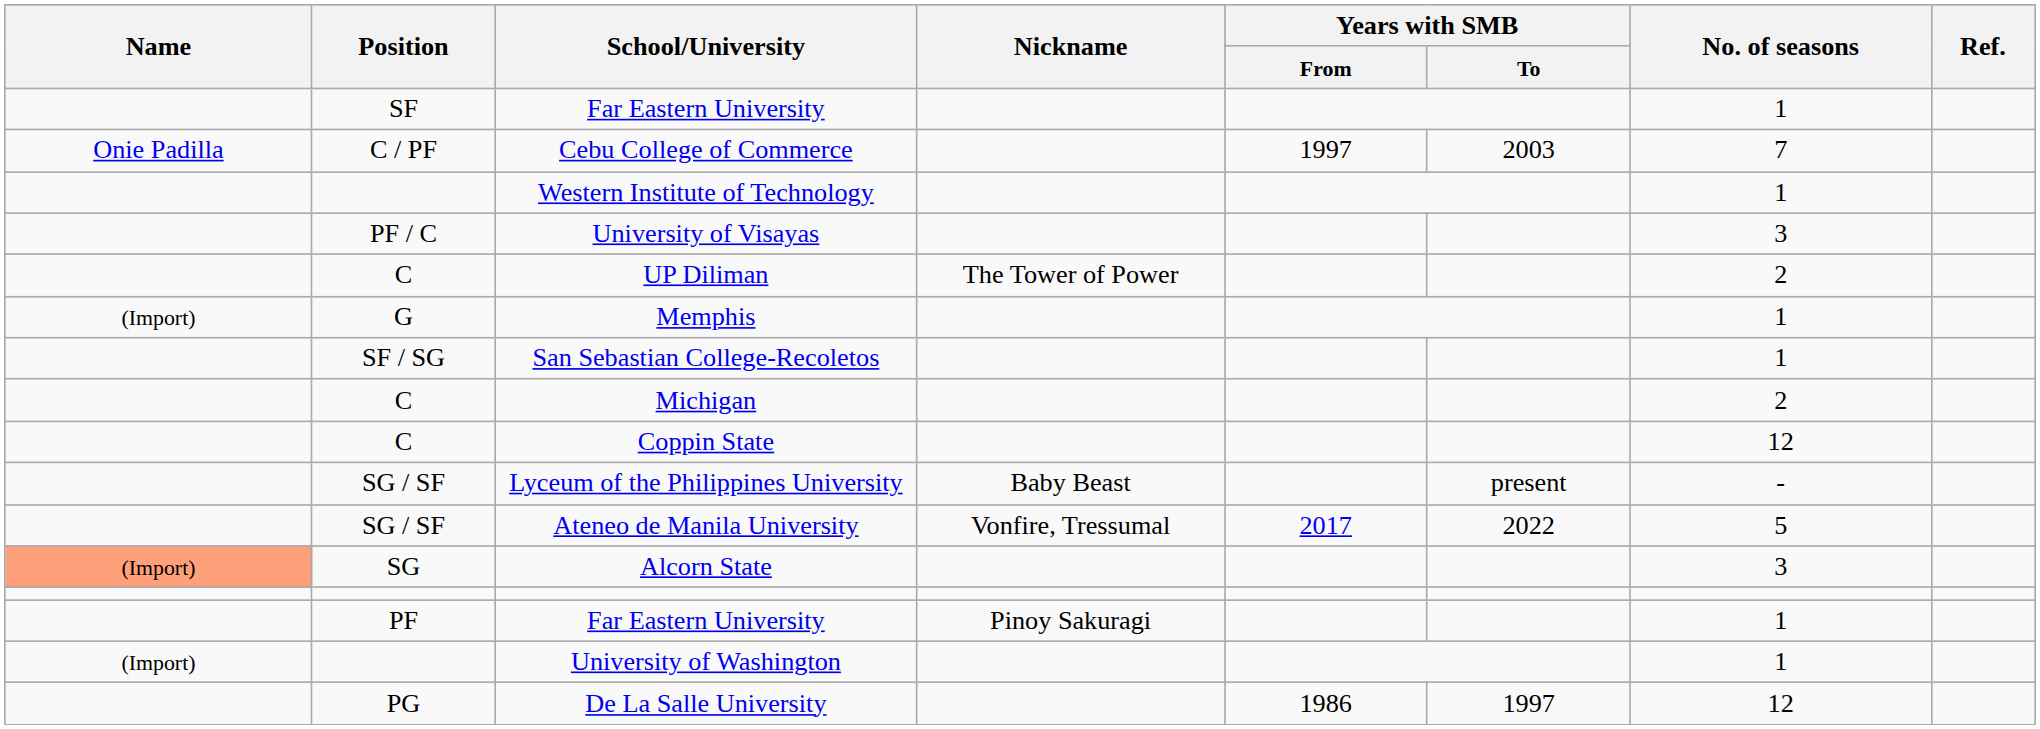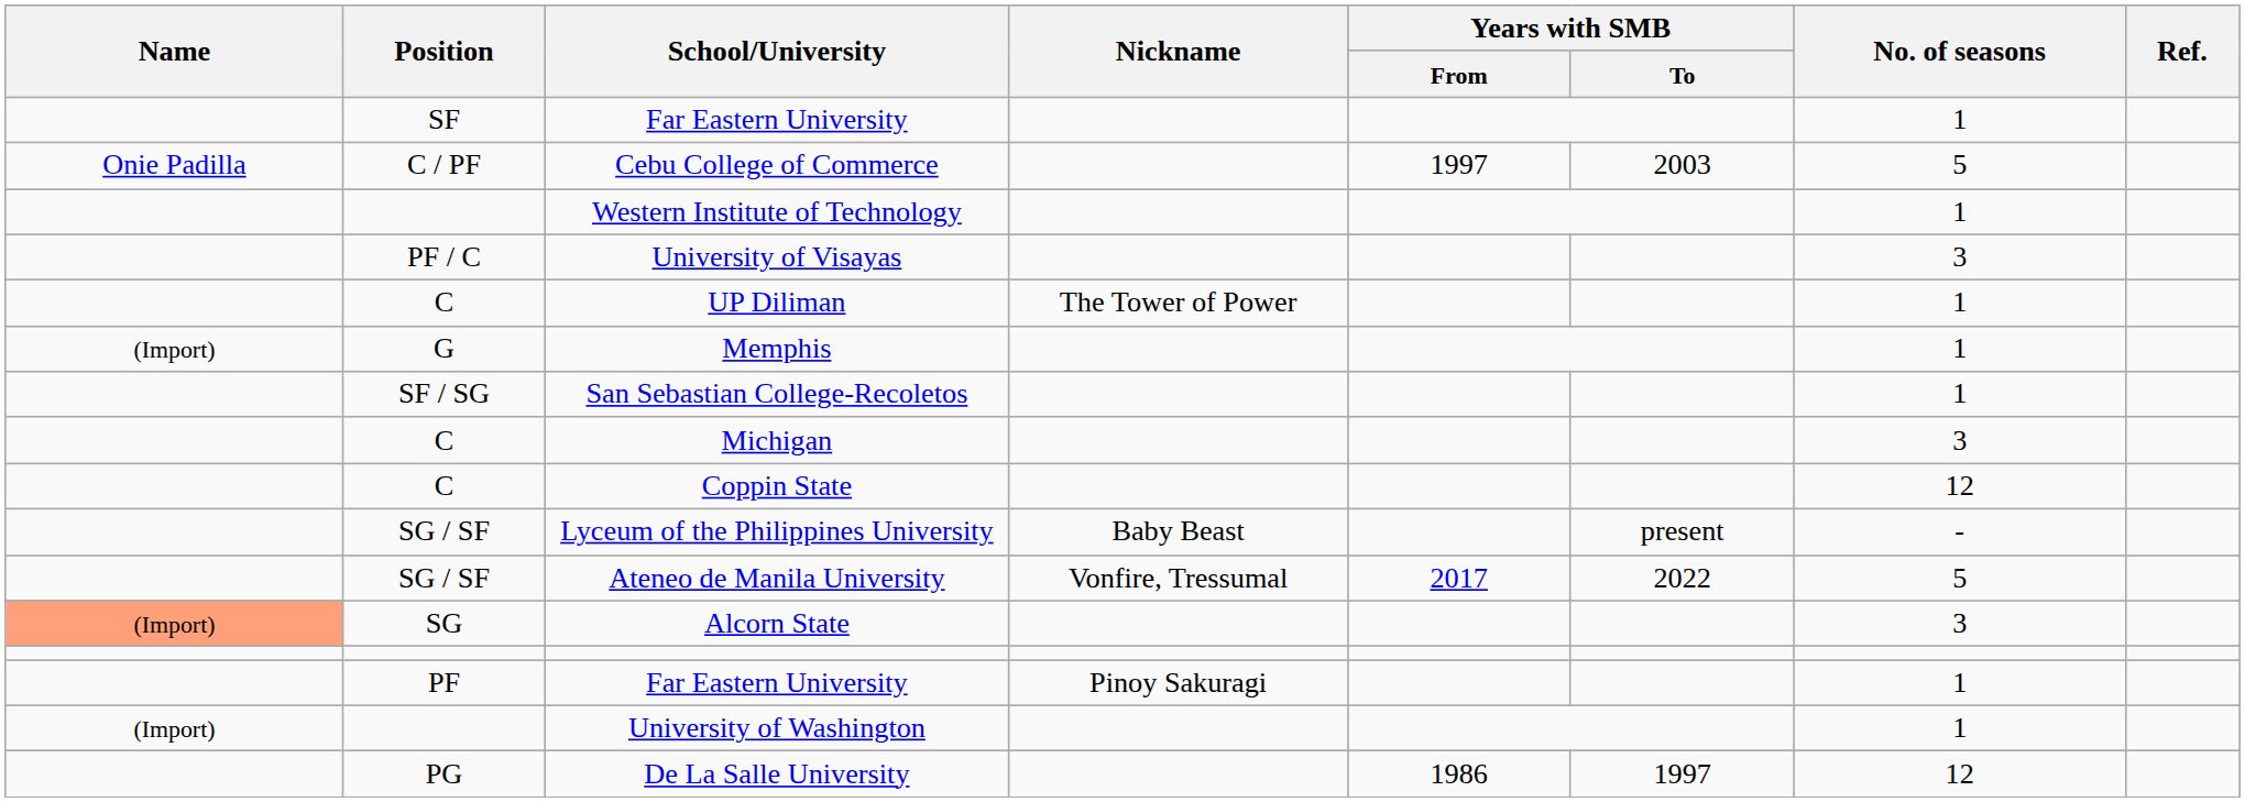 <table class="wikitable sortable" style="text-align:center" width="98%">
 <tr>
 <th style="width:180px;" rowspan="2">Name</th>
 <th rowspan="2">Position</th>
 <th style="width:250px;" rowspan="2">School/University</th>
 <th style="width:180px;" rowspan="2">Nickname</th>
 <th style="width:180px; text-align:center;" colspan="2">Years with SMB</th>
 <th rowspan="2">No. of seasons</th>
 <th rowspan="2"; class=unsortable>Ref.</th>
 </tr>
 <tr>
 <th style="width:10%; text-align:center;"><small>From</small></th>
 <th style="width:10%; text-align:center;"><small>To</small></th>
 </tr>
 <tr>
 <td></td>
 <td>SF</td>
 <td><a href='#'>Far Eastern University</a></td>
 <td></td>
 <td colspan="2"></td>
 <td>1</td>
 <td></td>
 </tr>
 <tr>
 <td><a href='#'>Onie Padilla</a></td>
 <td>C / PF</td>
 <td><a href='#'>Cebu College of Commerce</a></td>
 <td></td>
 <td>1997</td>
 <td>2003</td>
-<td>7</td>
+<td>5</td>
 <td></td>
 </tr>
 <tr>
 <td></td>
 <td></td>
 <td><a href='#'>Western Institute of Technology</a></td>
 <td></td>
 <td colspan="2"></td>
 <td>1</td>
 <td></td>
 </tr>
 <tr>
 <td></td>
 <td>PF / C</td>
 <td><a href='#'>University of Visayas</a></td>
 <td></td>
 <td></td>
 <td></td>
 <td>3</td>
 <td></td>
 </tr>
 <tr>
 <td></td>
 <td>C</td>
 <td><a href='#'>UP Diliman</a></td>
 <td>The Tower of Power</td>
 <td></td>
 <td></td>
-<td>2</td>
+<td>1</td>
 <td></td>
 </tr>
 <tr>
 <td> <small>(Import)</small></td>
 <td>G</td>
 <td><a href='#'>Memphis</a></td>
 <td></td>
 <td colspan="2"></td>
 <td>1</td>
 <td></td>
 </tr>
 <tr>
 <td></td>
 <td>SF / SG</td>
 <td><a href='#'>San Sebastian College-Recoletos</a></td>
 <td></td>
 <td></td>
 <td></td>
 <td>1</td>
 <td></td>
 </tr>
 <tr>
 <td></td>
 <td>C</td>
 <td><a href='#'>Michigan</a></td>
 <td></td>
 <td></td>
 <td></td>
-<td>2</td>
+<td>3</td>
 <td></td>
 </tr>
 <tr>
 <td></td>
 <td>C</td>
 <td><a href='#'>Coppin State</a></td>
 <td></td>
 <td><br></td>
 <td><br></td>
 <td>12</td>
 <td></td>
 </tr>
 <tr>
 <td></td>
 <td>SG / SF</td>
 <td><a href='#'>Lyceum of the Philippines University</a></td>
 <td>Baby Beast</td>
 <td></td>
 <td>present</td>
 <td>-</td>
 <td></td>
 </tr>
 <tr>
 <td></td>
 <td>SG / SF</td>
 <td><a href='#'>Ateneo de Manila University</a></td>
 <td>Vonfire, Tressumal</td>
 <td><a href='#'>2017</a></td>
 <td>2022</td>
 <td>5</td>
 <td></td>
 </tr>
 <tr>
 <td style="background: lightsalmon;"> <small>(Import)</small></td>
 <td>SG</td>
 <td><a href='#'>Alcorn State</a></td>
 <td></td>
 <td></td>
 <td></td>
 <td>3</td>
 <td></td>
 </tr>
 <tr>
 <td></td>
 <td></td>
 <td></td>
 <td></td>
 <td></td>
 <td></td>
 <td></td>
 <td></td>
 </tr>
 <tr>
 <td></td>
 <td>PF</td>
 <td><a href='#'>Far Eastern University</a></td>
 <td>Pinoy Sakuragi</td>
 <td></td>
 <td></td>
 <td>1</td>
 <td></td>
 </tr>
 <tr>
 <td> <small>(Import)</small></td>
 <td></td>
 <td><a href='#'>University of Washington</a></td>
 <td></td>
 <td colspan="2"></td>
 <td>1</td>
 <td></td>
 </tr>
 <tr>
 <td></td>
 <td>PG</td>
 <td><a href='#'>De La Salle University</a></td>
 <td></td>
 <td>1986</td>
 <td>1997</td>
 <td>12</td>
 <td></td>
 </tr>
 </table>
